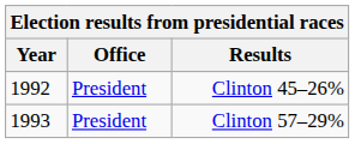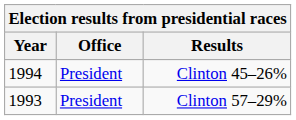 <table class="wikitable" style="font-size:95%;">
 <tr>
 <th colspan="3">Election results from presidential races</th>
 </tr>
 <tr>
 <th>Year</th>
 <th>Office</th>
 <th>Results</th>
 </tr>
 <tr>
-<td>1992</td>
+<td>1994</td>
 <td><a href='#'>President</a></td>
 <td align="right" ><a href='#'>Clinton</a> 45–26%</td>
 </tr>
 <tr>
 <td>1993</td>
 <td><a href='#'>President</a></td>
 <td align="right" ><a href='#'>Clinton</a> 57–29%</td>
 </tr>
 </table>
